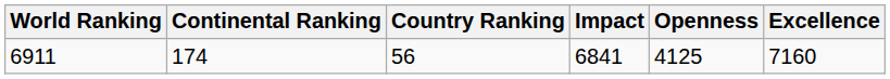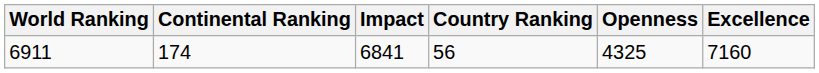 <table class="wikitable">
 <tr>
 <th>World Ranking</th>
 <th>Continental Ranking</th>
+<th>Impact</th>
 <th>Country Ranking</th>
-<th>Impact</th>
 <th>Openness</th>
 <th>Excellence</th>
 </tr>
 <tr>
 <td>6911</td>
 <td>174</td>
+<td>6841</td>
 <td>56</td>
-<td>6841</td>
-<td>4125</td>
+<td>4325</td>
 <td>7160</td>
 </tr>
 </table>
